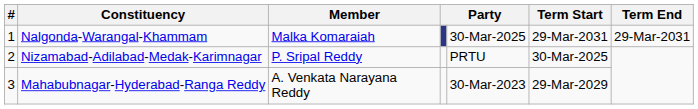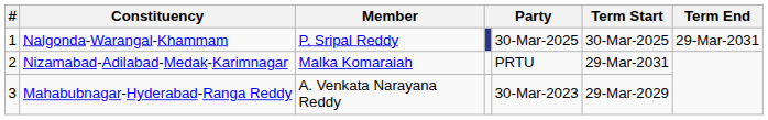 <table class="wikitable sortable">
 <tr>
 <th>#</th>
 <th>Constituency</th>
 <th style="width:200px">Member</th>
 <th colspan="2">Party</th>
 <th>Term Start</th>
 <th>Term End</th>
 </tr>
 <tr>
 <td>1</td>
 <td><a href='#'>Nalgonda</a>-<a href='#'>Warangal</a>-<a href='#'>Khammam</a></td>
-<td><a href='#'>Malka Komaraiah</a></td>
+<td><a href='#'>P. Sripal Reddy</a></td>
 <td bgcolor=#2C3484></td>
 <td>30-Mar-2025</td>
-<td>29-Mar-2031</td>
+<td>30-Mar-2025</td>
 <td>29-Mar-2031</td>
 </tr>
 <tr>
 <td>2</td>
 <td><a href='#'>Nizamabad</a>-<a href='#'>Adilabad</a>-<a href='#'>Medak</a>-<a href='#'>Karimnagar</a></td>
-<td><a href='#'>P. Sripal Reddy</a></td>
+<td><a href='#'>Malka Komaraiah</a></td>
 <td></td>
 <td>PRTU</td>
-<td>30-Mar-2025</td>
+<td>29-Mar-2031</td>
 </tr>
 <tr>
 <td>3</td>
 <td><a href='#'>Mahabubnagar</a>-<a href='#'>Hyderabad</a>-<a href='#'>Ranga Reddy</a></td>
 <td>A. Venkata Narayana Reddy</td>
 <td></td>
 <td>30-Mar-2023</td>
 <td>29-Mar-2029</td>
 </tr>
 </table>
